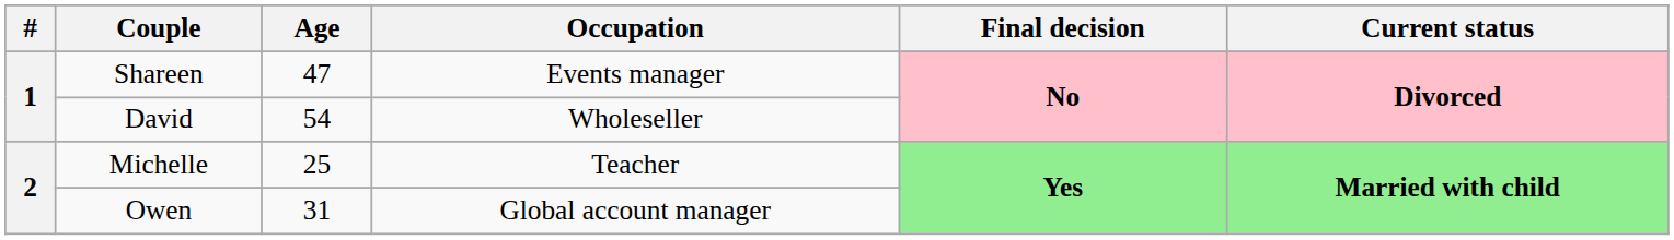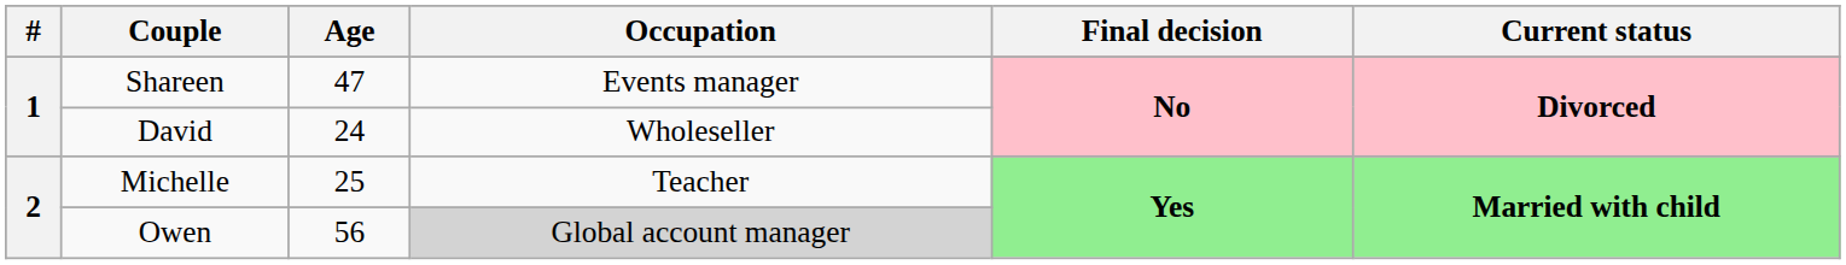 <table class="wikitable plainrowheaders" style="text-align:center; font-size:90%; width:60em;">
 <tr>
 <th>#</th>
 <th>Couple</th>
 <th>Age</th>
 <th>Occupation</th>
 <th>Final decision</th>
 <th>Current status</th>
 </tr>
 <tr>
 <th rowspan="2">1</th>
 <td>Shareen</td>
 <td>47</td>
 <td>Events manager</td>
 <th rowspan="2" style="background:pink;">No</th>
 <th rowspan="2" style="background:pink;">Divorced</th>
 </tr>
 <tr>
 <td>David</td>
-<td>54</td>
+<td>24</td>
 <td>Wholeseller</td>
 </tr>
 <tr>
 <th rowspan="2">2</th>
 <td>Michelle</td>
 <td>25</td>
 <td>Teacher</td>
 <th rowspan="2" style="background:lightgreen;">Yes</th>
 <th rowspan="2" style="background:lightgreen;">Married with child</th>
 </tr>
 <tr>
 <td>Owen</td>
-<td>31</td>
-<td>Global account manager</td>
+<td>56</td>
+<td style="background: lightgrey;">Global account manager</td>
 </tr>
 </table>
